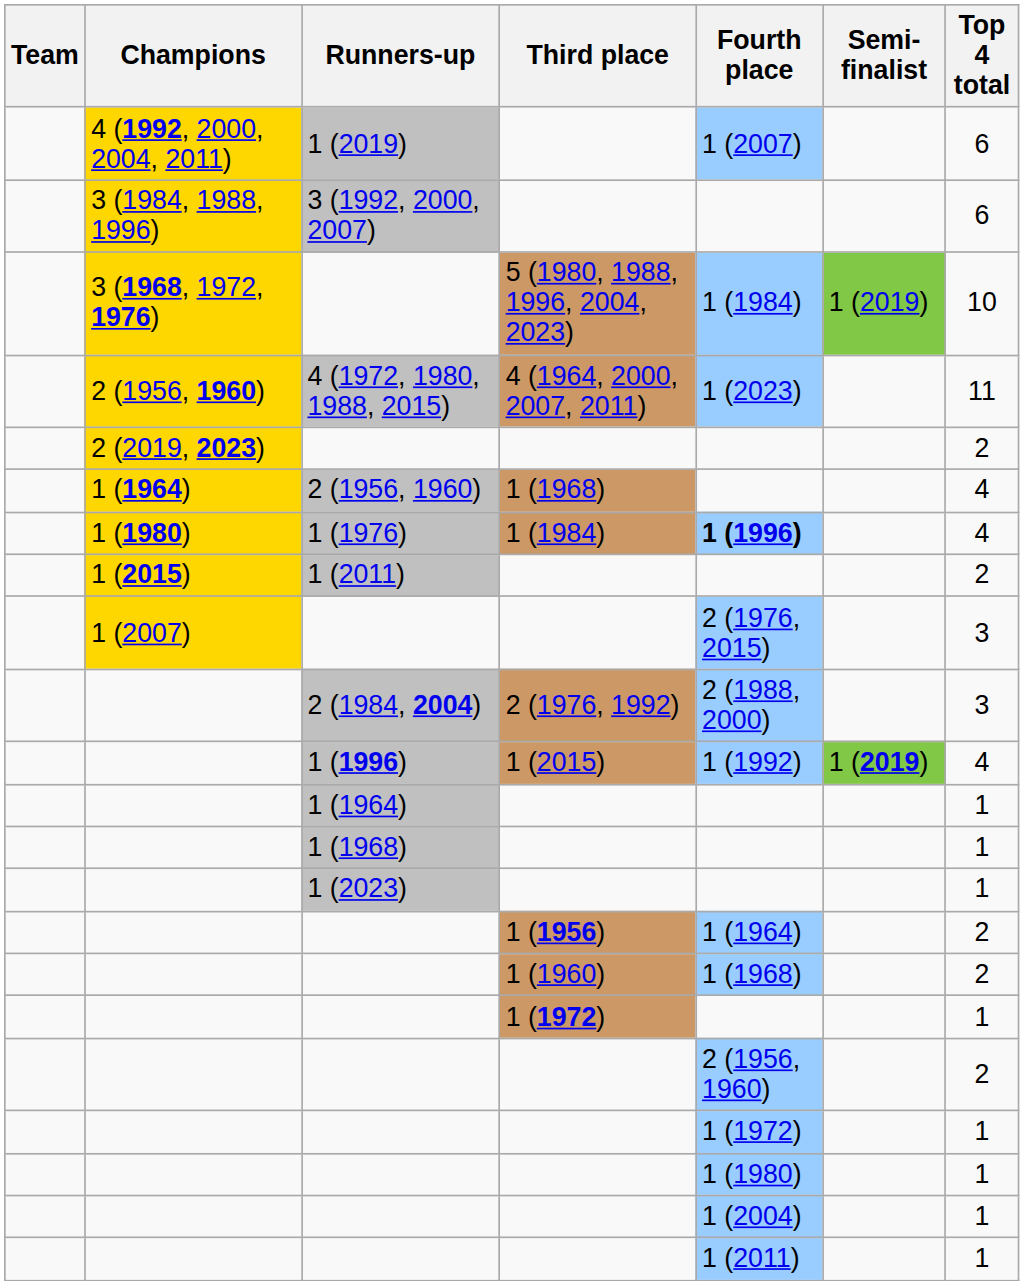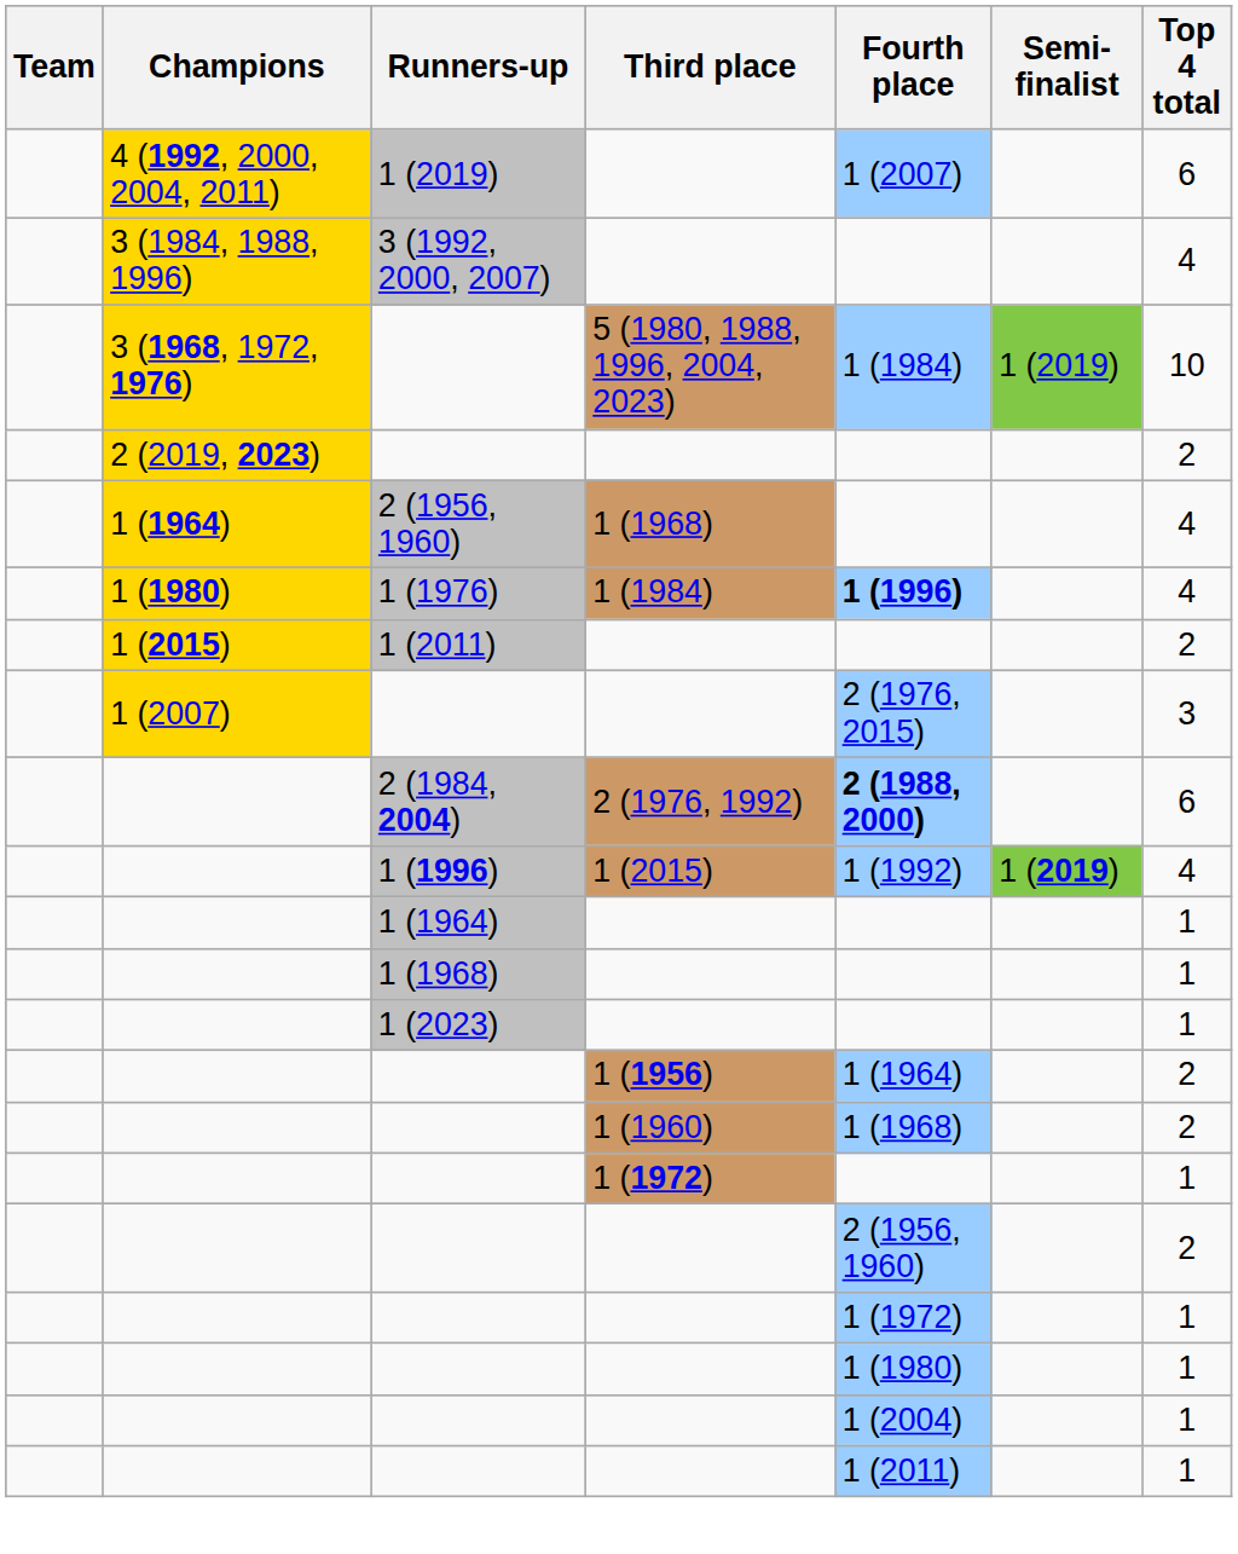 <table class="wikitable" style="text-align:left">
 <tr>
 <th>Team</th>
 <th>Champions</th>
 <th>Runners-up</th>
 <th>Third place</th>
 <th>Fourth place</th>
 <th>Semi-finalist</th>
 <th>Top 4<br>total</th>
 </tr>
 <tr>
 <td></td>
 <td style=background:#FFD700>4 (<strong><a href='#'>1992</a></strong>, <a href='#'>2000</a>, <a href='#'>2004</a>, <a href='#'>2011</a>)</td>
 <td style=background:#C0C0C0>1 (<a href='#'>2019</a>)</td>
 <td></td>
 <td style=background:#9ACDFF>1 (<a href='#'>2007</a>)</td>
 <td></td>
 <td align=center>6</td>
 </tr>
 <tr>
 <td></td>
 <td style=background:#FFD700>3 (<a href='#'>1984</a>, <a href='#'>1988</a>, <a href='#'>1996</a>)</td>
 <td style=background:#C0C0C0>3 (<a href='#'>1992</a>, <a href='#'>2000</a>, <a href='#'>2007</a>)</td>
 <td></td>
 <td></td>
 <td></td>
-<td align=center>6</td>
+<td align=center>4</td>
 </tr>
 <tr>
 <td></td>
 <td style=background:#FFD700>3 (<strong><a href='#'>1968</a></strong>, <a href='#'>1972</a>, <strong><a href='#'>1976</a></strong>)</td>
 <td></td>
 <td style=background:#CC9966>5 (<a href='#'>1980</a>, <a href='#'>1988</a>, <a href='#'>1996</a>, <a href='#'>2004</a>, <a href='#'>2023</a>)</td>
 <td style=background:#9ACDFF>1 (<a href='#'>1984</a>)</td>
 <td style="background:#81c846">1 (<a href='#'>2019</a>)</td>
 <td align=center>10</td>
-</tr>
-<tr>
-<td></td>
-<td style=background:#FFD700>2 (<a href='#'>1956</a>, <strong><a href='#'>1960</a></strong>)</td>
-<td style=background:#C0C0C0>4 (<a href='#'>1972</a>, <a href='#'>1980</a>, <a href='#'>1988</a>, <a href='#'>2015</a>)</td>
-<td style=background:#CC9966>4 (<a href='#'>1964</a>, <a href='#'>2000</a>, <a href='#'>2007</a>, <a href='#'>2011</a>)</td>
-<td style="background:#9ACDFF">1 (<a href='#'>2023</a>)</td>
-<td></td>
-<td align=center>11</td>
 </tr>
 <tr>
 <td></td>
 <td style=background:#FFD700>2 (<a href='#'>2019</a>, <strong><a href='#'>2023</a></strong>)</td>
 <td></td>
 <td></td>
 <td></td>
 <td></td>
 <td align=center>2</td>
 </tr>
 <tr>
 <td></td>
 <td style=background:#FFD700>1 (<strong><a href='#'>1964</a></strong>)</td>
 <td style=background:#C0C0C0>2 (<a href='#'>1956</a>, <a href='#'>1960</a>)</td>
 <td style=background:#CC9966>1 (<a href='#'>1968</a>)</td>
 <td></td>
 <td></td>
 <td align=center>4</td>
 </tr>
 <tr>
 <td></td>
 <td style=background:#FFD700>1 (<strong><a href='#'>1980</a></strong>)</td>
 <td style=background:#C0C0C0>1 (<a href='#'>1976</a>)</td>
 <td style=background:#CC9966>1 (<a href='#'>1984</a>)</td>
 <td style=background:#9ACDFF><strong>1 (<a href='#'>1996</a>)</strong></td>
 <td></td>
 <td align=center>4</td>
 </tr>
 <tr>
 <td></td>
 <td style=background:#FFD700>1 (<strong><a href='#'>2015</a></strong>)</td>
 <td style=background:#C0C0C0>1 (<a href='#'>2011</a>)</td>
 <td></td>
 <td></td>
 <td></td>
 <td align=center>2</td>
 </tr>
 <tr>
 <td></td>
 <td style=background:#FFD700>1 (<a href='#'>2007</a>)</td>
 <td></td>
 <td></td>
 <td style=background:#9ACDFF>2 (<a href='#'>1976</a>, <a href='#'>2015</a>)</td>
 <td></td>
 <td align=center>3</td>
 </tr>
 <tr>
 <td></td>
 <td></td>
 <td style=background:#C0C0C0>2 (<a href='#'>1984</a>, <strong><a href='#'>2004</a></strong>)</td>
 <td style=background:#CC9966>2 (<a href='#'>1976</a>, <a href='#'>1992</a>)</td>
-<td style=background:#9ACDFF>2 (<a href='#'>1988</a>, <a href='#'>2000</a>)</td>
+<td style=background:#9ACDFF><strong>2 (<a href='#'>1988</a>, <a href='#'>2000</a>)</strong></td>
 <td></td>
-<td align=center>3</td>
+<td align=center>6</td>
 </tr>
 <tr>
 <td></td>
 <td></td>
 <td style=background:#C0C0C0>1 (<strong><a href='#'>1996</a></strong>)</td>
 <td style=background:#CC9966>1 (<a href='#'>2015</a>)</td>
 <td style=background:#9ACDFF>1 (<a href='#'>1992</a>)</td>
 <td style="background:#81c846">1 (<strong><a href='#'>2019</a></strong>)</td>
 <td align=center>4</td>
 </tr>
 <tr>
 <td></td>
 <td></td>
 <td style=background:#C0C0C0>1 (<a href='#'>1964</a>)</td>
 <td></td>
 <td></td>
 <td></td>
 <td align=center>1</td>
 </tr>
 <tr>
 <td></td>
 <td></td>
 <td style=background:#C0C0C0>1 (<a href='#'>1968</a>)</td>
 <td></td>
 <td></td>
 <td></td>
 <td align=center>1</td>
 </tr>
 <tr>
 <td></td>
 <td></td>
 <td style=background:#C0C0C0>1 (<a href='#'>2023</a>)</td>
 <td></td>
 <td></td>
 <td></td>
 <td align=center>1</td>
 </tr>
 <tr>
 <td></td>
 <td></td>
 <td></td>
 <td style=background:#CC9966>1 (<strong><a href='#'>1956</a></strong>)</td>
 <td style=background:#9ACDFF>1 (<a href='#'>1964</a>)</td>
 <td></td>
 <td align=center>2</td>
 </tr>
 <tr>
 <td></td>
 <td></td>
 <td></td>
 <td style=background:#CC9966>1 (<a href='#'>1960</a>)</td>
 <td style=background:#9ACDFF>1 (<a href='#'>1968</a>)</td>
 <td></td>
 <td align=center>2</td>
 </tr>
 <tr>
 <td></td>
 <td></td>
 <td></td>
 <td style=background:#CC9966>1 (<strong><a href='#'>1972</a></strong>)</td>
 <td></td>
 <td></td>
 <td align=center>1</td>
 </tr>
 <tr>
 <td></td>
 <td></td>
 <td></td>
 <td></td>
 <td style=background:#9ACDFF>2 (<a href='#'>1956</a>, <a href='#'>1960</a>)</td>
 <td></td>
 <td align=center>2</td>
 </tr>
 <tr>
 <td></td>
 <td></td>
 <td></td>
 <td></td>
 <td style=background:#9ACDFF>1 (<a href='#'>1972</a>)</td>
 <td></td>
 <td align=center>1</td>
 </tr>
 <tr>
 <td></td>
 <td></td>
 <td></td>
 <td></td>
 <td style=background:#9ACDFF>1 (<a href='#'>1980</a>)</td>
 <td></td>
 <td align=center>1</td>
 </tr>
 <tr>
 <td></td>
 <td></td>
 <td></td>
 <td></td>
 <td style=background:#9ACDFF>1 (<a href='#'>2004</a>)</td>
 <td></td>
 <td align=center>1</td>
 </tr>
 <tr>
 <td></td>
 <td></td>
 <td></td>
 <td></td>
 <td style=background:#9ACDFF>1 (<a href='#'>2011</a>)</td>
 <td></td>
 <td align=center>1</td>
 </tr>
 </table>
